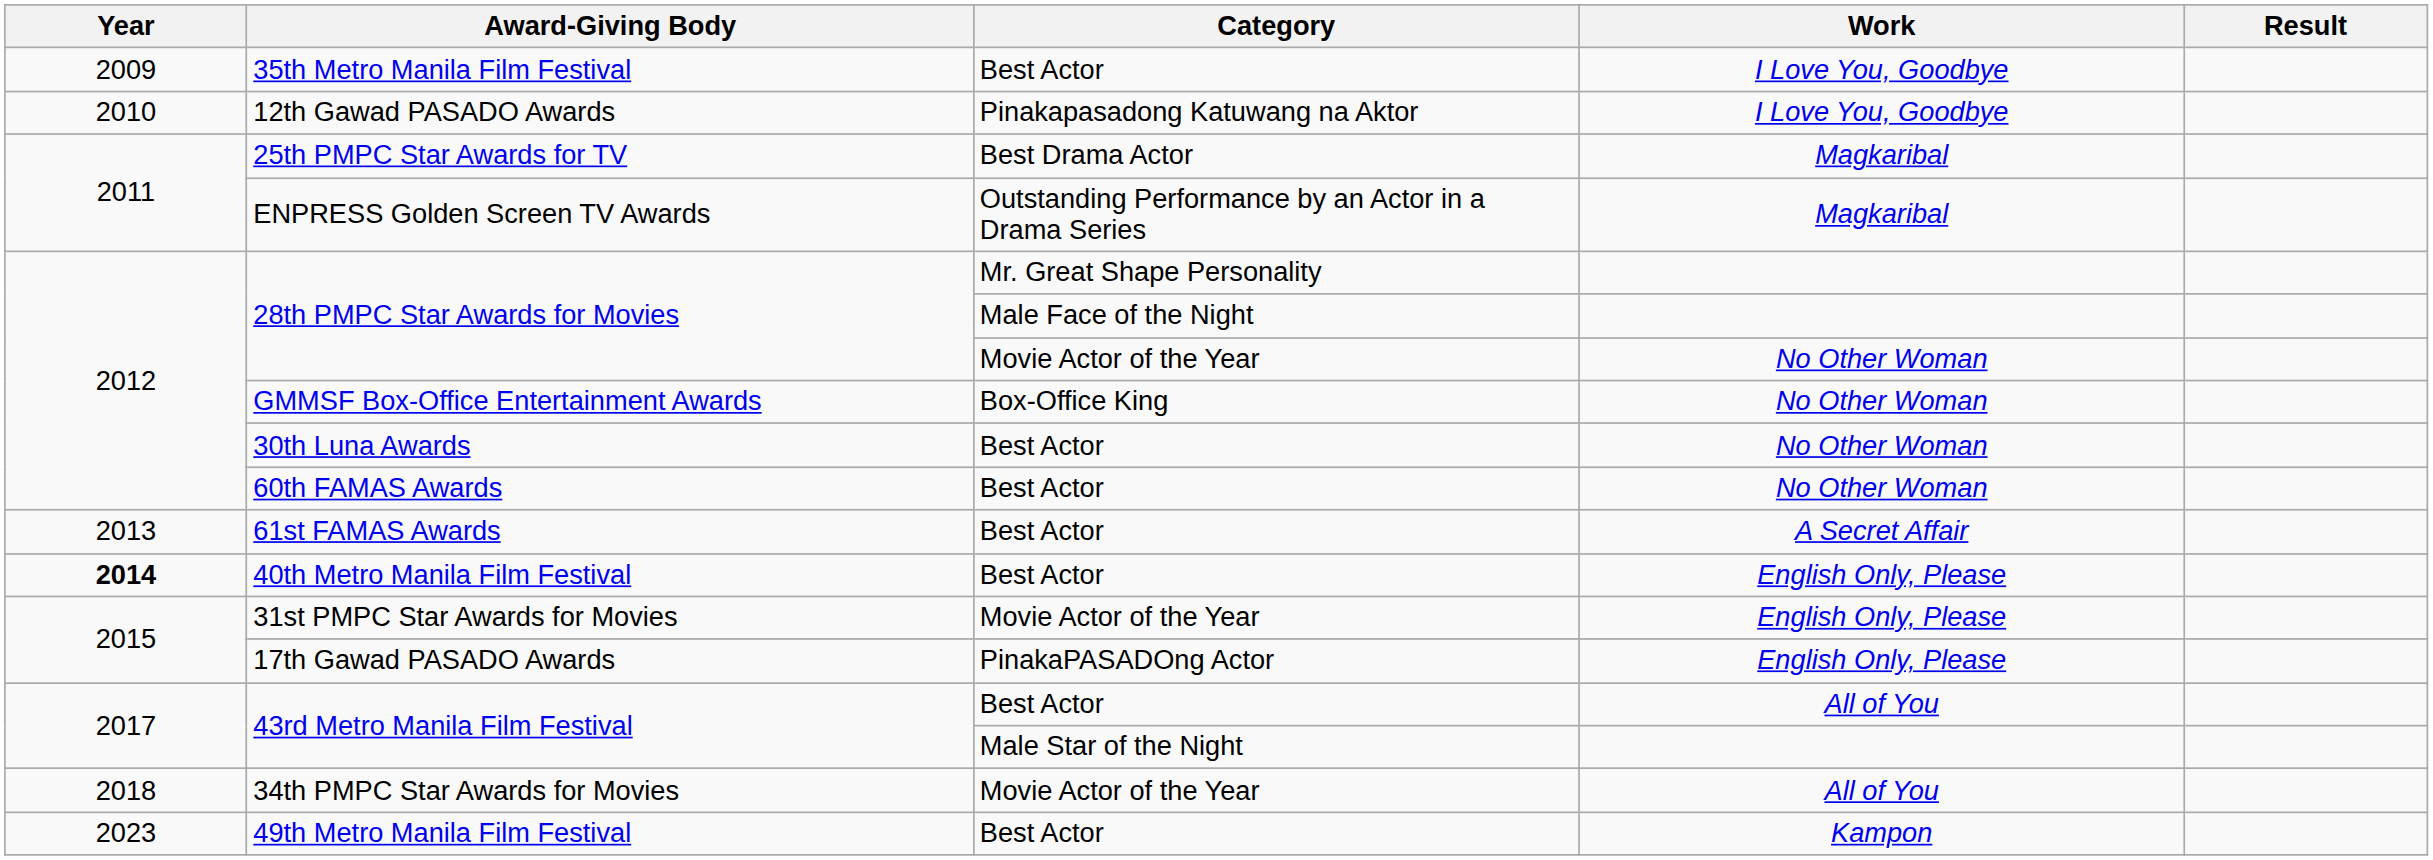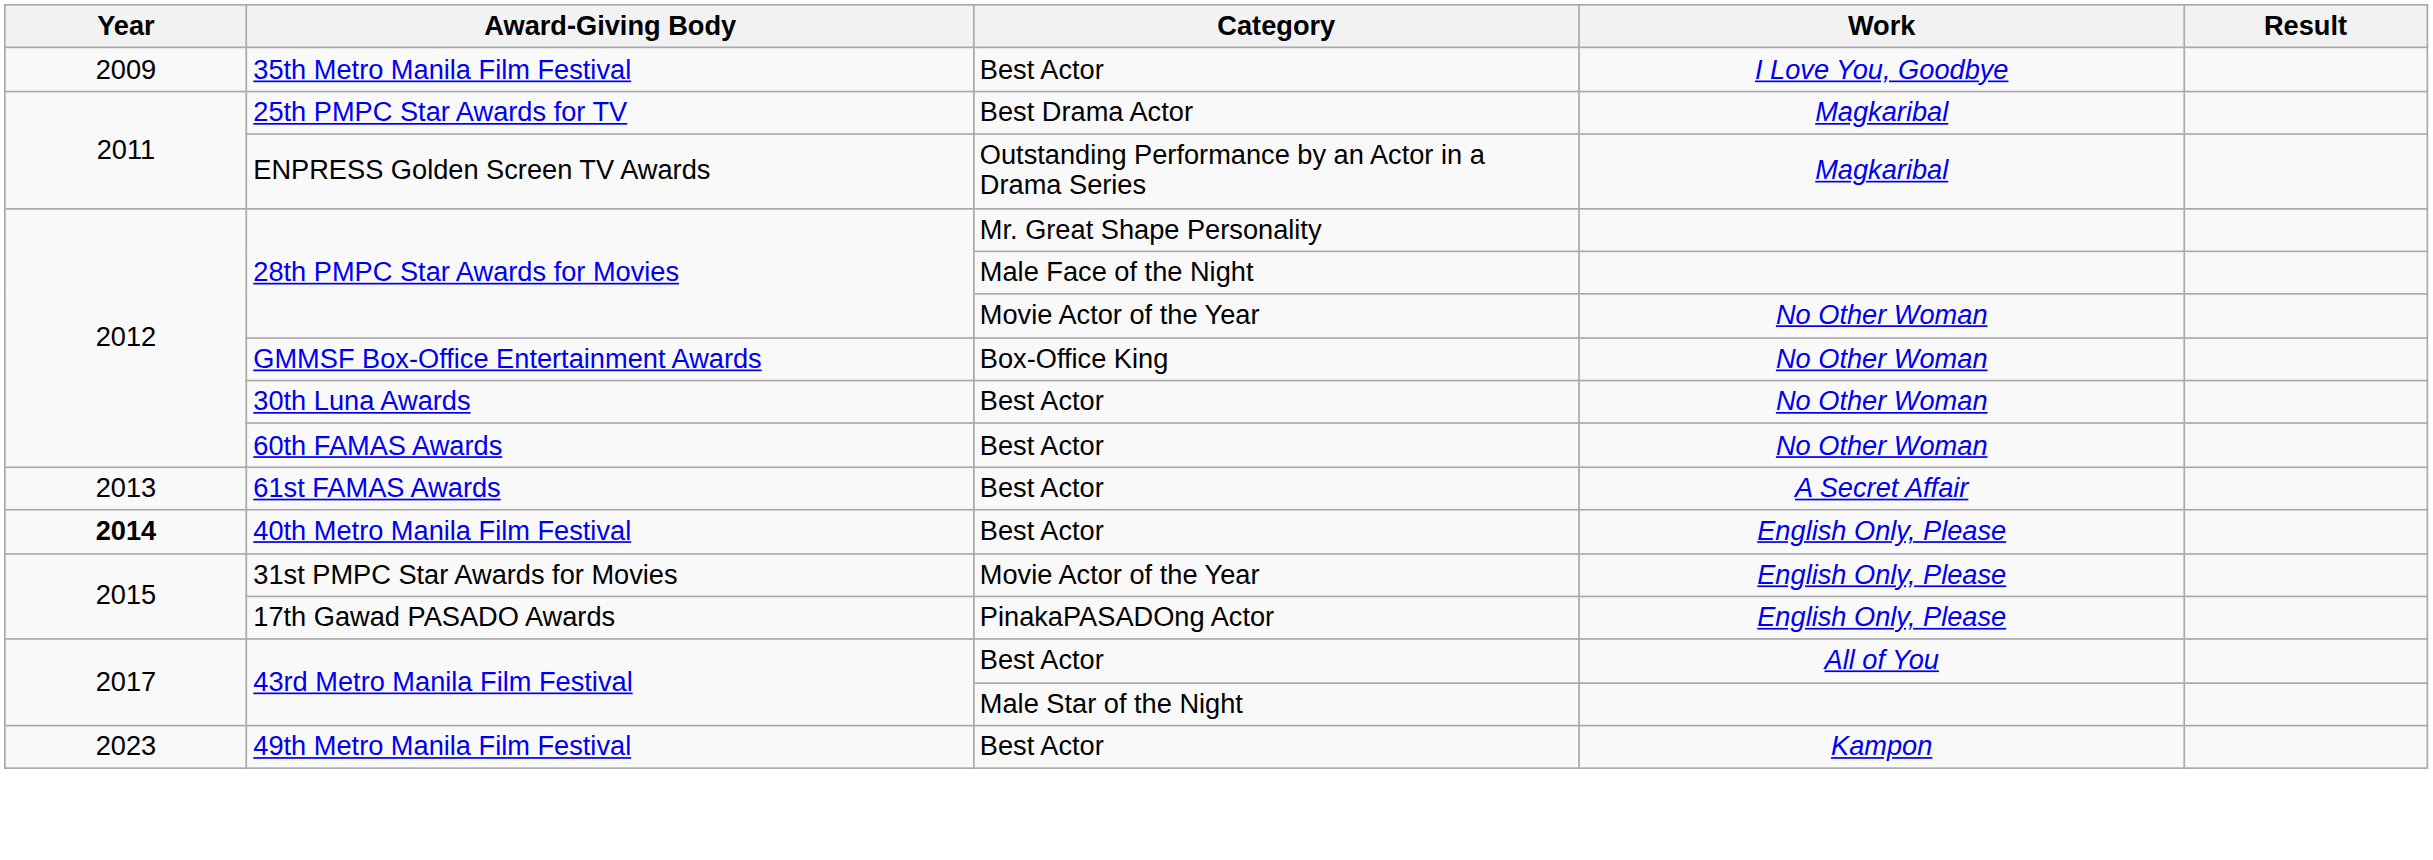 <table | width="90%" class="wikitable sortable">
 <tr>
 <th style="width:10%;">Year</th>
 <th style="width:30%;">Award-Giving Body</th>
 <th style="width:25%;">Category</th>
 <th style="width:25%;">Work</th>
 <th style="width:10%;">Result</th>
 </tr>
 <tr>
 <td style="text-align:center;">2009</td>
 <td><a href='#'>35th Metro Manila Film Festival</a></td>
 <td>Best Actor</td>
-<td style="text-align:center;"><em><a href='#'>I Love You, Goodbye</a></em></td>
-<td></td>
-</tr>
-<tr>
-<td style="text-align:center;">2010</td>
-<td>12th Gawad PASADO Awards</td>
-<td>Pinakapasadong Katuwang na Aktor</td>
 <td style="text-align:center;"><em><a href='#'>I Love You, Goodbye</a></em></td>
 <td></td>
 </tr>
 <tr>
 <td rowspan="2" style="text-align:center;">2011</td>
 <td><a href='#'>25th PMPC Star Awards for TV</a></td>
 <td>Best Drama Actor</td>
 <td style="text-align:center;"><em><a href='#'>Magkaribal</a></em></td>
 <td></td>
 </tr>
 <tr>
 <td>ENPRESS Golden Screen TV Awards</td>
 <td>Outstanding Performance by an Actor in a Drama Series</td>
 <td style="text-align:center;"><em><a href='#'>Magkaribal</a></em></td>
 <td></td>
 </tr>
 <tr>
 <td rowspan="6" style="text-align:center;">2012</td>
 <td rowspan=3><a href='#'>28th PMPC Star Awards for Movies</a></td>
 <td>Mr. Great Shape Personality</td>
 <td></td>
 <td></td>
 </tr>
 <tr>
 <td>Male Face of the Night</td>
 <td></td>
 <td></td>
 </tr>
 <tr>
 <td>Movie Actor of the Year</td>
 <td style="text-align:center;"><em><a href='#'>No Other Woman</a></em></td>
 <td></td>
 </tr>
 <tr>
 <td style="text-align:left;"><a href='#'>GMMSF Box-Office Entertainment Awards</a></td>
 <td style="text-align:left;">Box-Office King</td>
 <td style="text-align:center;"><em><a href='#'>No Other Woman</a></em></td>
 <td></td>
 </tr>
 <tr>
 <td align=><a href='#'>30th Luna Awards</a></td>
 <td>Best Actor</td>
 <td style="text-align:center;"><em><a href='#'>No Other Woman</a></em></td>
 <td></td>
 </tr>
 <tr>
 <td><a href='#'>60th FAMAS Awards</a></td>
 <td>Best Actor</td>
 <td style="text-align:center;"><em><a href='#'>No Other Woman</a></em></td>
 <td></td>
 </tr>
 <tr>
 <td style="text-align:center;">2013</td>
 <td><a href='#'>61st FAMAS Awards</a></td>
 <td>Best Actor</td>
 <td style="text-align:center;"><em><a href='#'>A Secret Affair</a></em></td>
 <td></td>
 </tr>
 <tr>
 <td style="text-align:center;"><strong>2014</strong></td>
 <td style="text-align:left;"><a href='#'>40th Metro Manila Film Festival</a></td>
 <td style="text-align:left;">Best Actor</td>
 <td style="text-align:center;"><em><a href='#'>English Only, Please</a></em></td>
 <td></td>
 </tr>
 <tr>
 <td rowspan="2" style="text-align:center;">2015</td>
 <td>31st PMPC Star Awards for Movies</td>
 <td>Movie Actor of the Year</td>
 <td style="text-align:center;"><em><a href='#'>English Only, Please</a></em></td>
 <td></td>
 </tr>
 <tr>
 <td>17th Gawad PASADO Awards</td>
 <td>PinakaPASADOng Actor</td>
 <td style="text-align:center;"><em><a href='#'>English Only, Please</a></em></td>
 <td></td>
 </tr>
 <tr>
 <td rowspan="2" style="text-align:center;">2017</td>
 <td rowspan="2"><a href='#'>43rd Metro Manila Film Festival</a></td>
 <td>Best Actor</td>
 <td style="text-align:center;"><em><a href='#'>All of You</a></em></td>
 <td></td>
 </tr>
 <tr>
 <td>Male Star of the Night</td>
 <td></td>
 <td></td>
 </tr>
 <tr>
-<td style="text-align:center;">2018</td>
-<td>34th PMPC Star Awards for Movies</td>
-<td>Movie Actor of the Year</td>
-<td style="text-align:center;"><em><a href='#'>All of You</a></em></td>
-<td></td>
-</tr>
-<tr>
 <td style="text-align:center;">2023</td>
 <td><a href='#'>49th Metro Manila Film Festival</a></td>
 <td>Best Actor</td>
 <td style="text-align:center;"><em><a href='#'>Kampon</a></em></td>
 <td></td>
 </tr>
 </table>
